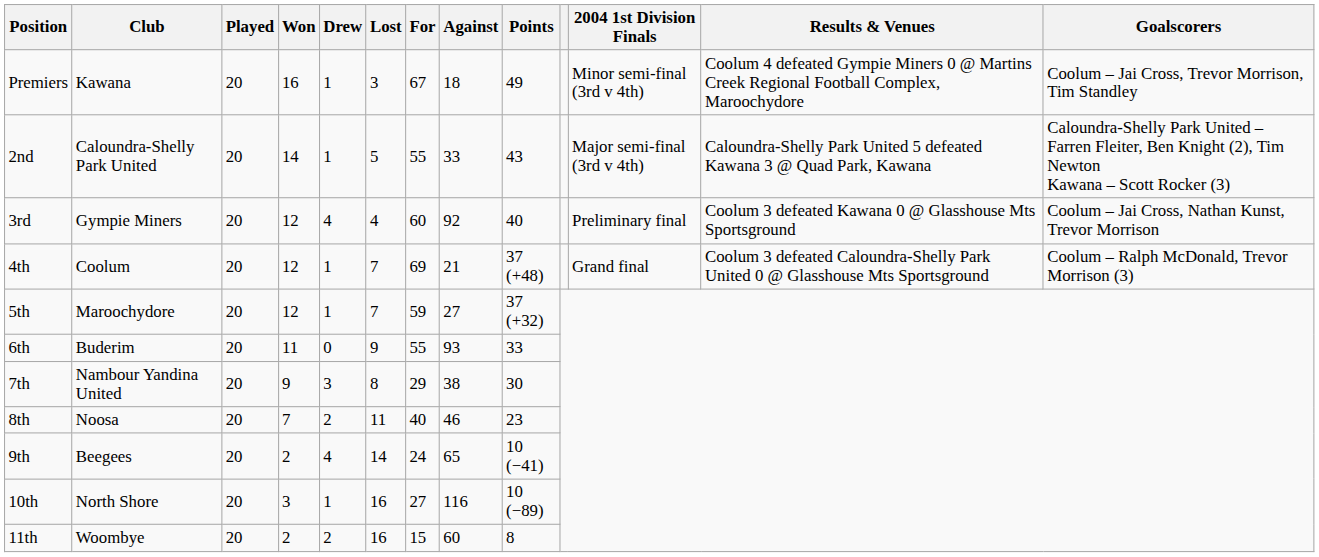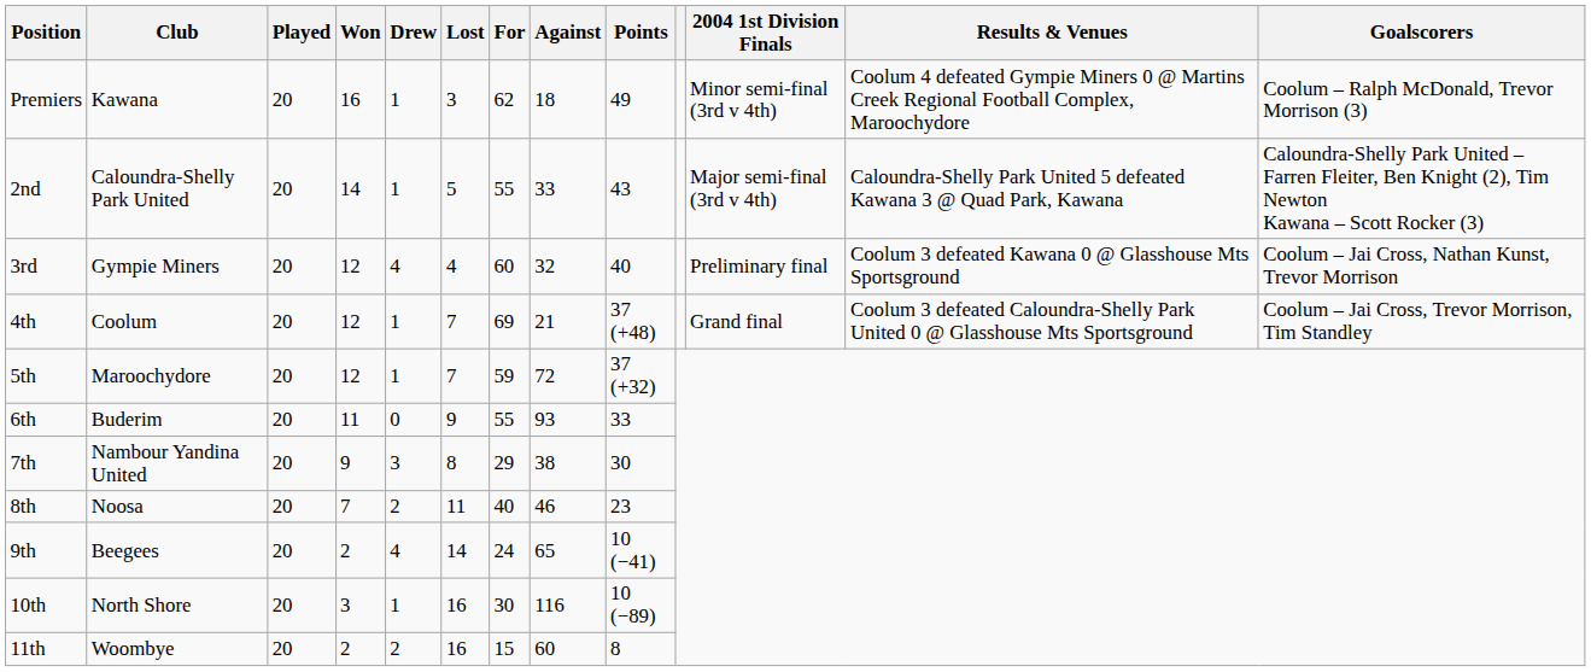 <table class="wikitable">
 <tr>
 <th>Position</th>
 <th>Club</th>
 <th>Played</th>
 <th>Won</th>
 <th>Drew</th>
 <th>Lost</th>
 <th>For</th>
 <th>Against</th>
 <th>Points</th>
 <th></th>
 <th>2004 1st Division Finals</th>
 <th>Results & Venues</th>
 <th>Goalscorers</th>
 </tr>
 <tr>
 <td>Premiers</td>
 <td>Kawana</td>
 <td>20</td>
 <td>16</td>
 <td>1</td>
 <td>3</td>
-<td>67</td>
+<td>62</td>
 <td>18</td>
 <td>49</td>
 <td></td>
 <td>Minor semi-final (3rd v 4th)</td>
 <td>Coolum 4 defeated Gympie Miners 0 @ Martins Creek Regional Football Complex, Maroochydore</td>
-<td>Coolum – Jai Cross, Trevor Morrison, Tim Standley</td>
+<td>Coolum – Ralph McDonald, Trevor Morrison (3)</td>
 </tr>
 <tr>
 <td>2nd</td>
 <td>Caloundra-Shelly Park United</td>
 <td>20</td>
 <td>14</td>
 <td>1</td>
 <td>5</td>
 <td>55</td>
 <td>33</td>
 <td>43</td>
 <td></td>
 <td>Major semi-final (3rd v 4th)</td>
 <td>Caloundra-Shelly Park United 5 defeated Kawana 3 @ Quad Park, Kawana</td>
 <td>Caloundra-Shelly Park United – Farren Fleiter, Ben Knight (2), Tim Newton<br>Kawana – Scott Rocker (3)</td>
 </tr>
 <tr>
 <td>3rd</td>
 <td>Gympie Miners</td>
 <td>20</td>
 <td>12</td>
 <td>4</td>
 <td>4</td>
 <td>60</td>
-<td>92</td>
+<td>32</td>
 <td>40</td>
 <td></td>
 <td>Preliminary final</td>
 <td>Coolum 3 defeated Kawana 0 @ Glasshouse Mts Sportsground</td>
 <td>Coolum – Jai Cross, Nathan Kunst, Trevor Morrison</td>
 </tr>
 <tr>
 <td>4th</td>
 <td>Coolum</td>
 <td>20</td>
 <td>12</td>
 <td>1</td>
 <td>7</td>
 <td>69</td>
 <td>21</td>
 <td>37 (+48)</td>
 <td></td>
 <td>Grand final</td>
 <td>Coolum 3 defeated Caloundra-Shelly Park United 0 @ Glasshouse Mts Sportsground</td>
-<td>Coolum – Ralph McDonald, Trevor Morrison (3)</td>
+<td>Coolum – Jai Cross, Trevor Morrison, Tim Standley</td>
 </tr>
 <tr>
 <td>5th</td>
 <td>Maroochydore</td>
 <td>20</td>
 <td>12</td>
 <td>1</td>
 <td>7</td>
 <td>59</td>
-<td>27</td>
+<td>72</td>
 <td>37 (+32)</td>
 </tr>
 <tr>
 <td>6th</td>
 <td>Buderim</td>
 <td>20</td>
 <td>11</td>
 <td>0</td>
 <td>9</td>
 <td>55</td>
 <td>93</td>
 <td>33</td>
 </tr>
 <tr>
 <td>7th</td>
 <td>Nambour Yandina United</td>
 <td>20</td>
 <td>9</td>
 <td>3</td>
 <td>8</td>
 <td>29</td>
 <td>38</td>
 <td>30</td>
 </tr>
 <tr>
 <td>8th</td>
 <td>Noosa</td>
 <td>20</td>
 <td>7</td>
 <td>2</td>
 <td>11</td>
 <td>40</td>
 <td>46</td>
 <td>23</td>
 </tr>
 <tr>
 <td>9th</td>
 <td>Beegees</td>
 <td>20</td>
 <td>2</td>
 <td>4</td>
 <td>14</td>
 <td>24</td>
 <td>65</td>
 <td>10 (−41)</td>
 </tr>
 <tr>
 <td>10th</td>
 <td>North Shore</td>
 <td>20</td>
 <td>3</td>
 <td>1</td>
 <td>16</td>
-<td>27</td>
+<td>30</td>
 <td>116</td>
 <td>10 (−89)</td>
 </tr>
 <tr>
 <td>11th</td>
 <td>Woombye</td>
 <td>20</td>
 <td>2</td>
 <td>2</td>
 <td>16</td>
 <td>15</td>
 <td>60</td>
 <td>8</td>
 </tr>
 </table>
